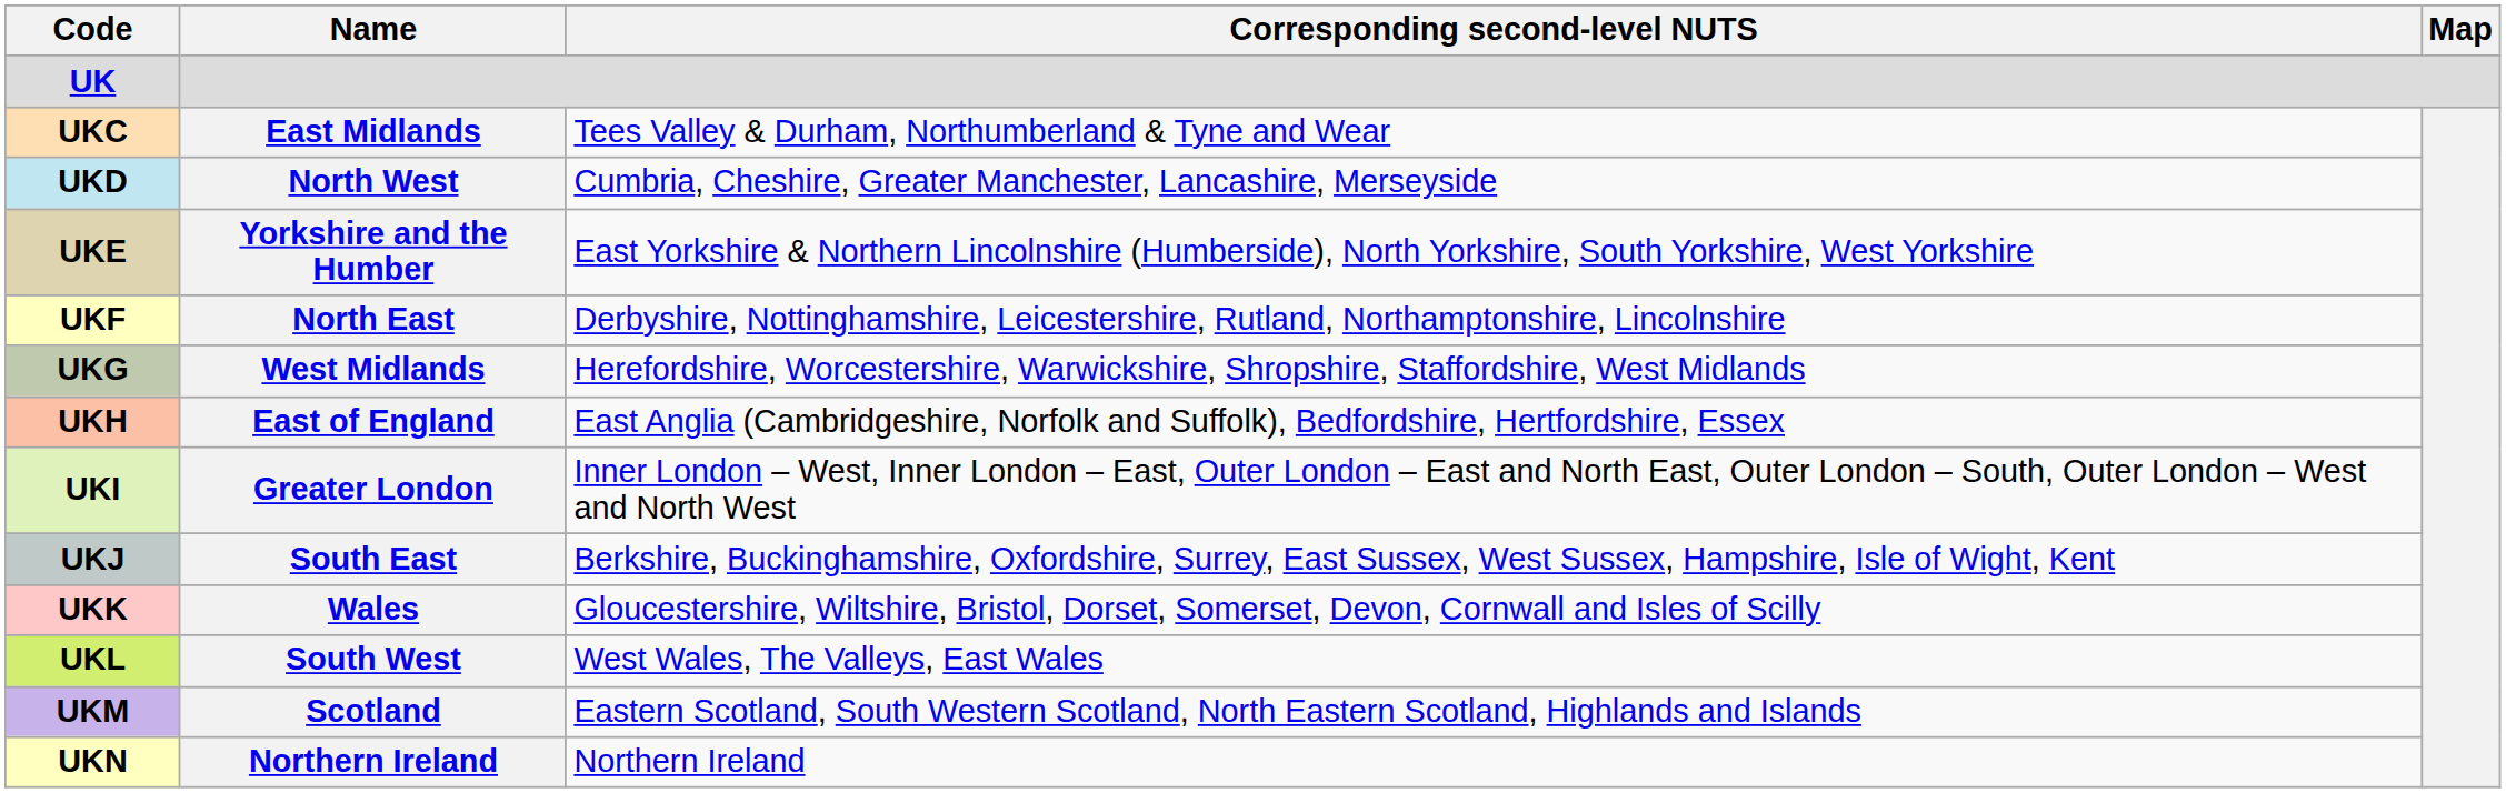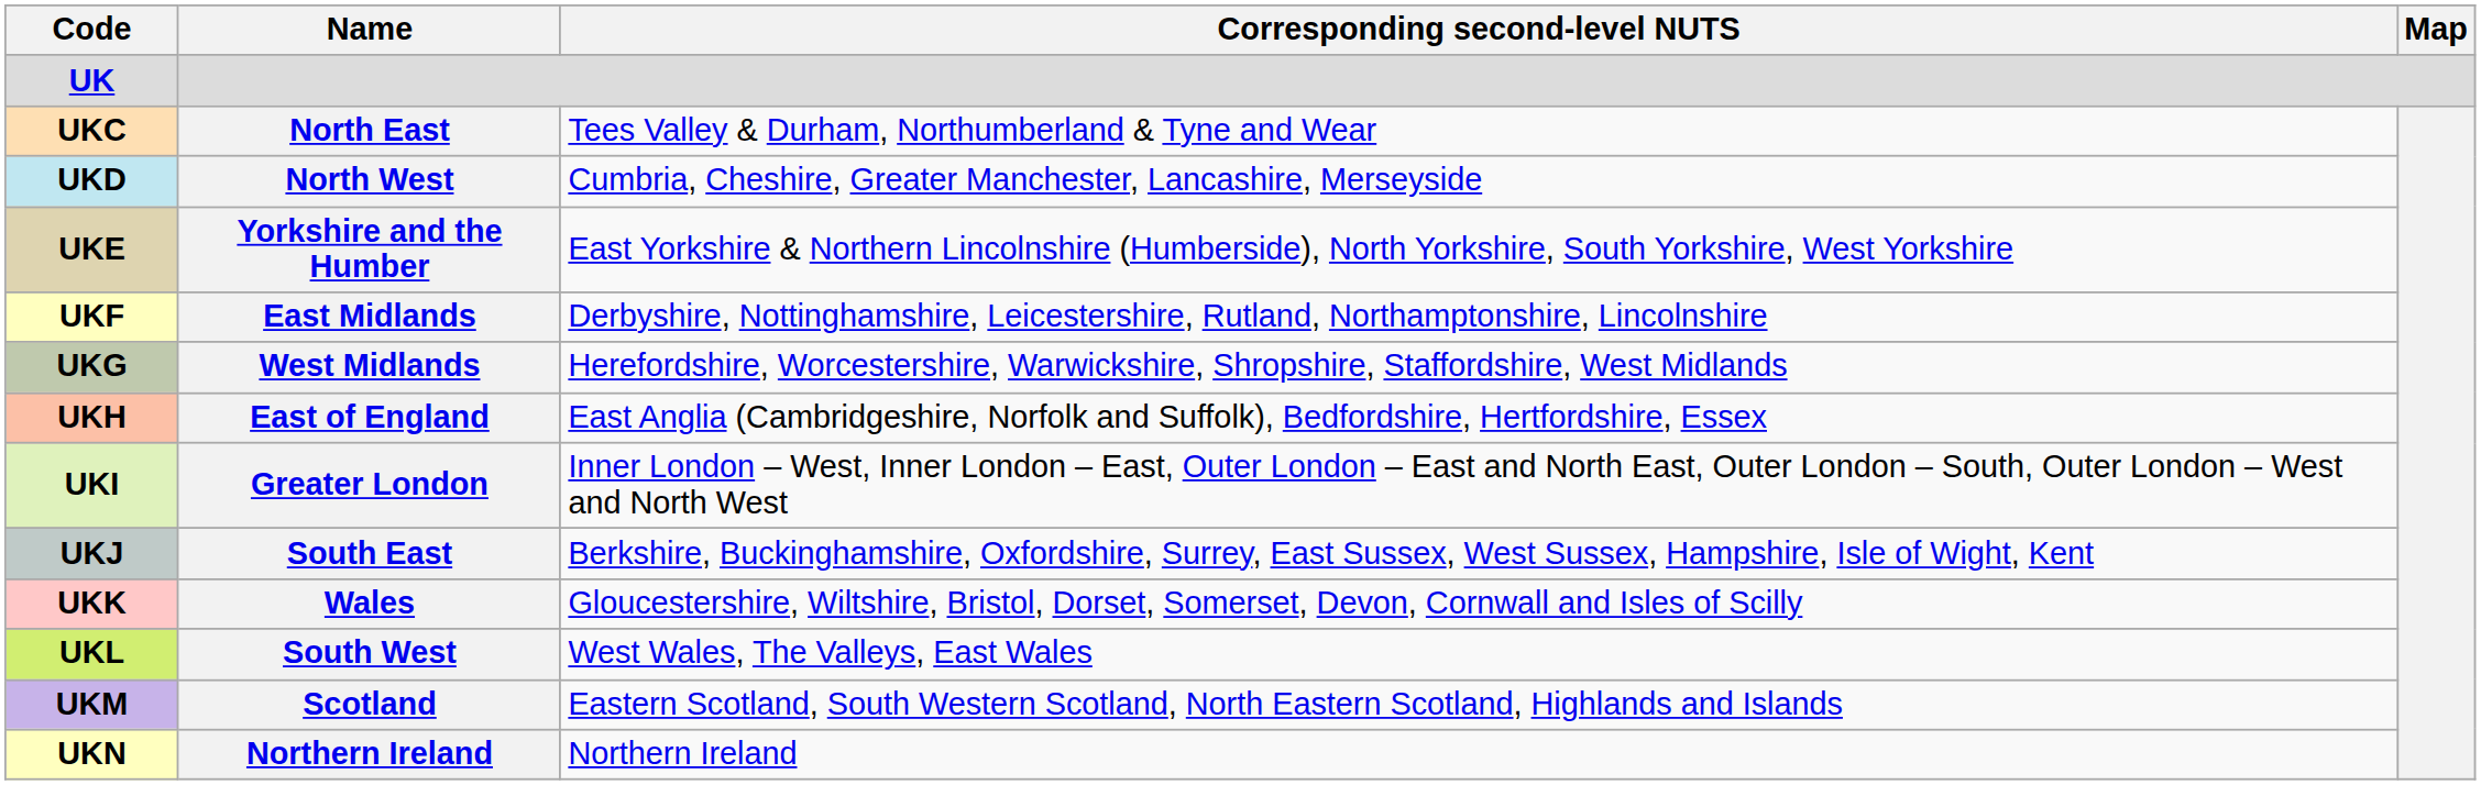 <table class="wikitable">
 <tr>
 <th width="80px";>Code</th>
 <th>Name</th>
 <th>Corresponding second-level NUTS</th>
 <th>Map</th>
 </tr>
 <tr>
 <th style="background: #dcdcdc"><a href='#'>UK</a></th>
 <th colspan="6" align="center"; style="background: #dcdcdc"> </th>
 </tr>
 <tr>
 <td style="background: #fedfb3;" align="center"><strong>UKC</strong></td>
-<th><a href='#'>East Midlands</a></th>
+<th><a href='#'>North East</a></th>
 <td><a href='#'>Tees Valley</a> & <a href='#'>Durham</a>, <a href='#'>Northumberland</a> & <a href='#'>Tyne and Wear</a></td>
 <th rowspan="12" align="center"></th>
 </tr>
 <tr>
 <td style="background: #c0e7f1;" align="center"><strong>UKD</strong></td>
 <th><a href='#'>North West</a></th>
 <td><a href='#'>Cumbria</a>, <a href='#'>Cheshire</a>, <a href='#'>Greater Manchester</a>, <a href='#'>Lancashire</a>, <a href='#'>Merseyside</a></td>
 </tr>
 <tr>
 <td style="background: #ded4b0;" align="center"><strong>UKE</strong></td>
 <th><a href='#'>Yorkshire and the Humber</a></th>
 <td><a href='#'>East Yorkshire</a> & <a href='#'>Northern Lincolnshire</a> (<a href='#'>Humberside</a>), <a href='#'>North Yorkshire</a>, <a href='#'>South Yorkshire</a>, <a href='#'>West Yorkshire</a></td>
 </tr>
 <tr>
 <td style="background: #ffffbf;" align="center"><strong>UKF</strong></td>
-<th><a href='#'>North East</a></th>
+<th><a href='#'>East Midlands</a></th>
 <td><a href='#'>Derbyshire</a>, <a href='#'>Nottinghamshire</a>, <a href='#'>Leicestershire</a>, <a href='#'>Rutland</a>, <a href='#'>Northamptonshire</a>, <a href='#'>Lincolnshire</a></td>
 </tr>
 <tr>
 <td style="background: #bfc9ad;" align="center"><strong>UKG</strong></td>
 <th><a href='#'>West Midlands</a></th>
 <td><a href='#'>Herefordshire</a>, <a href='#'>Worcestershire</a>, <a href='#'>Warwickshire</a>, <a href='#'>Shropshire</a>, <a href='#'>Staffordshire</a>, <a href='#'>West Midlands</a></td>
 </tr>
 <tr>
 <td style="background: #fcc0a7;" align="center"><strong>UKH</strong></td>
 <th><a href='#'>East of England</a></th>
 <td><a href='#'>East Anglia</a> (Cambridgeshire, Norfolk and Suffolk), <a href='#'>Bedfordshire</a>, <a href='#'>Hertfordshire</a>, <a href='#'>Essex</a></td>
 </tr>
 <tr>
 <td style="background: #dff2bc;" align="center"><strong>UKI</strong></td>
 <th><a href='#'>Greater London</a></th>
 <td><a href='#'>Inner London</a> – West, Inner London – East, <a href='#'>Outer London</a> – East and North East, Outer London – South, Outer London – West and North West</td>
 </tr>
 <tr>
 <td style="background: #bfcac8;" align="center"><strong>UKJ</strong></td>
 <th><a href='#'>South East</a></th>
 <td><a href='#'>Berkshire</a>, <a href='#'>Buckinghamshire</a>, <a href='#'>Oxfordshire</a>, <a href='#'>Surrey</a>, <a href='#'>East Sussex</a>, <a href='#'>West Sussex</a>, <a href='#'>Hampshire</a>, <a href='#'>Isle of Wight</a>, <a href='#'>Kent</a></td>
 </tr>
 <tr>
 <td style="background: #ffc8c8;" align="center"><strong>UKK</strong></td>
 <th><a href='#'>Wales</a></th>
 <td><a href='#'>Gloucestershire</a>, <a href='#'>Wiltshire</a>, <a href='#'>Bristol</a>, <a href='#'>Dorset</a>, <a href='#'>Somerset</a>, <a href='#'>Devon</a>, <a href='#'>Cornwall and Isles of Scilly</a></td>
 </tr>
 <tr>
 <td style="background: #d1ee71;" align="center"><strong>UKL</strong></td>
 <th><a href='#'>South West</a></th>
 <td><a href='#'>West Wales</a>, <a href='#'>The Valleys</a>, <a href='#'>East Wales</a></td>
 </tr>
 <tr>
 <td style="background: #c7b3e9;" align="center"><strong>UKM</strong></td>
 <th><a href='#'>Scotland</a></th>
 <td><a href='#'>Eastern Scotland</a>, <a href='#'>South Western Scotland</a>, <a href='#'>North Eastern Scotland</a>, <a href='#'>Highlands and Islands</a></td>
 </tr>
 <tr>
 <td style="background: #ffffbf;" align="center"><strong>UKN</strong></td>
 <th><a href='#'>Northern Ireland</a></th>
 <td><a href='#'>Northern Ireland</a></td>
 </tr>
 </table>
